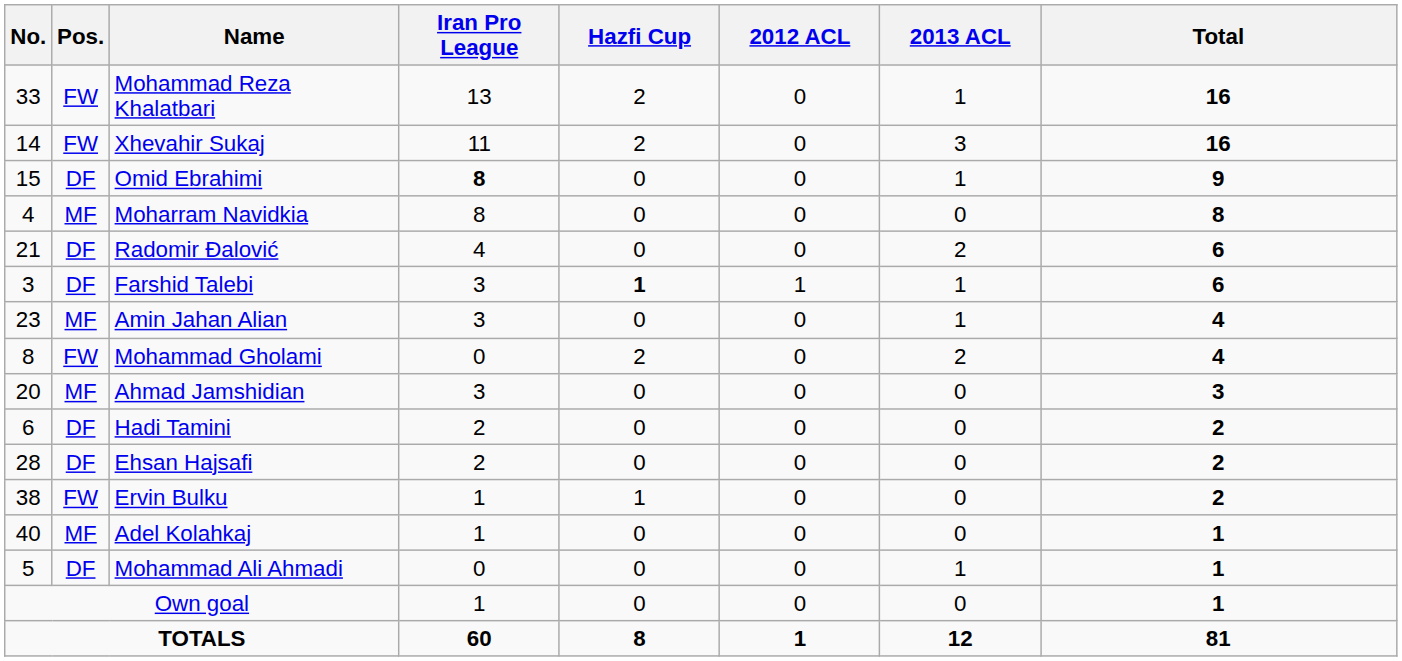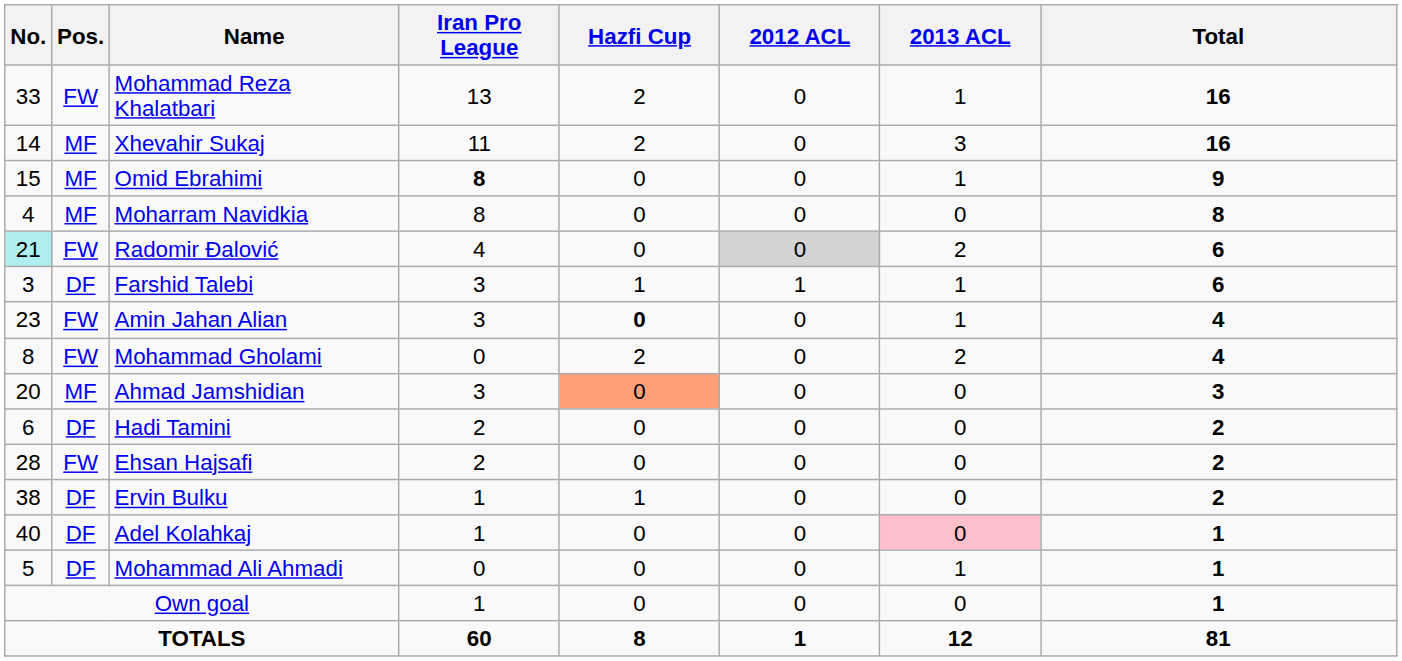 <table class="wikitable" style="font-size: 95%; text-align: center;">
 <tr>
 <th width=25>No.</th>
 <th width=25>Pos.</th>
 <th width=190>Name</th>
 <th width=102><strong><a href='#'>Iran Pro League</a></strong></th>
 <th width=102><strong><a href='#'>Hazfi Cup</a></strong></th>
 <th width=102><strong><a href='#'>2012 ACL</a></strong></th>
 <th width=102><strong><a href='#'>2013 ACL</a></strong></th>
 <th width=235>Total</th>
 </tr>
 <tr>
 <td>33</td>
 <td><a href='#'>FW</a></td>
 <td align="left"> <a href='#'>Mohammad Reza Khalatbari</a></td>
 <td>13</td>
 <td>2</td>
 <td>0</td>
 <td>1</td>
 <td><strong>16</strong></td>
 </tr>
 <tr>
 <td>14</td>
-<td><a href='#'>FW</a></td>
+<td><a href='#'>MF</a></td>
 <td align="left"> <a href='#'>Xhevahir Sukaj</a></td>
 <td>11</td>
 <td>2</td>
 <td>0</td>
 <td>3</td>
 <td><strong>16</strong></td>
 </tr>
 <tr>
 <td>15</td>
-<td><a href='#'>DF</a></td>
+<td><a href='#'>MF</a></td>
 <td align="left"> <a href='#'>Omid Ebrahimi</a></td>
 <td><strong>8</strong></td>
 <td>0</td>
 <td>0</td>
 <td>1</td>
 <td><strong>9</strong></td>
 </tr>
 <tr>
 <td>4</td>
 <td><a href='#'>MF</a></td>
 <td align="left"> <a href='#'>Moharram Navidkia</a></td>
 <td>8</td>
 <td>0</td>
 <td>0</td>
 <td>0</td>
 <td><strong>8</strong></td>
 </tr>
 <tr>
-<td>21</td>
-<td><a href='#'>DF</a></td>
+<td style="background: paleturquoise;">21</td>
+<td><a href='#'>FW</a></td>
 <td align="left"> <a href='#'>Radomir Đalović</a></td>
 <td>4</td>
 <td>0</td>
-<td>0</td>
+<td style="background: lightgrey;">0</td>
 <td>2</td>
 <td><strong>6</strong></td>
 </tr>
 <tr>
 <td>3</td>
 <td><a href='#'>DF</a></td>
 <td align="left"> <a href='#'>Farshid Talebi</a></td>
 <td>3</td>
-<td><strong>1</strong></td>
+<td>1</td>
 <td>1</td>
 <td>1</td>
 <td><strong>6</strong></td>
 </tr>
 <tr>
 <td>23</td>
-<td><a href='#'>MF</a></td>
+<td><a href='#'>FW</a></td>
 <td align="left"> <a href='#'>Amin Jahan Alian</a></td>
 <td>3</td>
-<td>0</td>
+<td><strong>0</strong></td>
 <td>0</td>
 <td>1</td>
 <td><strong>4</strong></td>
 </tr>
 <tr>
 <td>8</td>
 <td><a href='#'>FW</a></td>
 <td align="left"> <a href='#'>Mohammad Gholami</a></td>
 <td>0</td>
 <td>2</td>
 <td>0</td>
 <td>2</td>
 <td><strong>4</strong></td>
 </tr>
 <tr>
 <td>20</td>
 <td><a href='#'>MF</a></td>
 <td align="left"> <a href='#'>Ahmad Jamshidian</a></td>
 <td>3</td>
-<td>0</td>
+<td style="background: lightsalmon;">0</td>
 <td>0</td>
 <td>0</td>
 <td><strong>3</strong></td>
 </tr>
 <tr>
 <td>6</td>
 <td><a href='#'>DF</a></td>
 <td align="left"> <a href='#'>Hadi Tamini</a></td>
 <td>2</td>
 <td>0</td>
 <td>0</td>
 <td>0</td>
 <td><strong>2</strong></td>
 </tr>
 <tr>
 <td>28</td>
-<td><a href='#'>DF</a></td>
+<td><a href='#'>FW</a></td>
 <td align="left"> <a href='#'>Ehsan Hajsafi</a></td>
 <td>2</td>
 <td>0</td>
 <td>0</td>
 <td>0</td>
 <td><strong>2</strong></td>
 </tr>
 <tr>
 <td>38</td>
-<td><a href='#'>FW</a></td>
+<td><a href='#'>DF</a></td>
 <td align="left"> <a href='#'>Ervin Bulku</a></td>
 <td>1</td>
 <td>1</td>
 <td>0</td>
 <td>0</td>
 <td><strong>2</strong></td>
 </tr>
 <tr>
 <td>40</td>
-<td><a href='#'>MF</a></td>
+<td><a href='#'>DF</a></td>
 <td align="left"> <a href='#'>Adel Kolahkaj</a></td>
 <td>1</td>
 <td>0</td>
 <td>0</td>
-<td>0</td>
+<td style="background: pink;">0</td>
 <td><strong>1</strong></td>
 </tr>
 <tr>
 <td>5</td>
 <td><a href='#'>DF</a></td>
 <td align="left"> <a href='#'>Mohammad Ali Ahmadi</a></td>
 <td>0</td>
 <td>0</td>
 <td>0</td>
 <td>1</td>
 <td><strong>1</strong></td>
 </tr>
 <tr>
 <td colspan="3"><a href='#'>Own goal</a></td>
 <td>1</td>
 <td>0</td>
 <td>0</td>
 <td>0</td>
 <td><strong>1</strong></td>
 </tr>
 <tr>
 <td colspan="3"><strong>TOTALS</strong></td>
 <td><strong>60</strong></td>
 <td><strong>8</strong></td>
 <td><strong>1</strong></td>
 <td><strong>12</strong></td>
 <td><strong>81</strong></td>
 </tr>
 </table>
